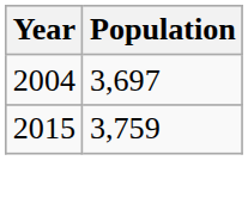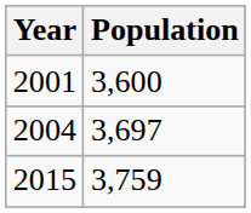 <table class="wikitable">
 <tr>
 <th>Year</th>
 <th>Population</th>
+</tr>
+<tr>
+<td>2001</td>
+<td>3,600</td>
 </tr>
 <tr>
 <td>2004</td>
 <td>3,697</td>
 </tr>
 <tr>
 <td>2015</td>
 <td>3,759</td>
 </tr>
 </table>
